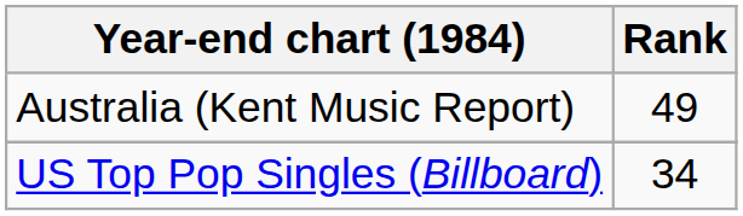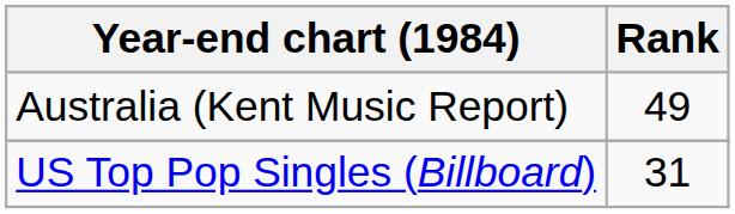 <table class="wikitable sortable">
 <tr>
 <th>Year-end chart (1984)</th>
 <th>Rank</th>
 </tr>
 <tr>
 <td>Australia (Kent Music Report)</td>
 <td align="center">49</td>
 </tr>
 <tr>
 </tr>
 <tr>
 <td><a href='#'>US Top Pop Singles (<em>Billboard</em>)</a></td>
-<td align="center">34</td>
+<td align="center">31</td>
 </tr>
 </table>
